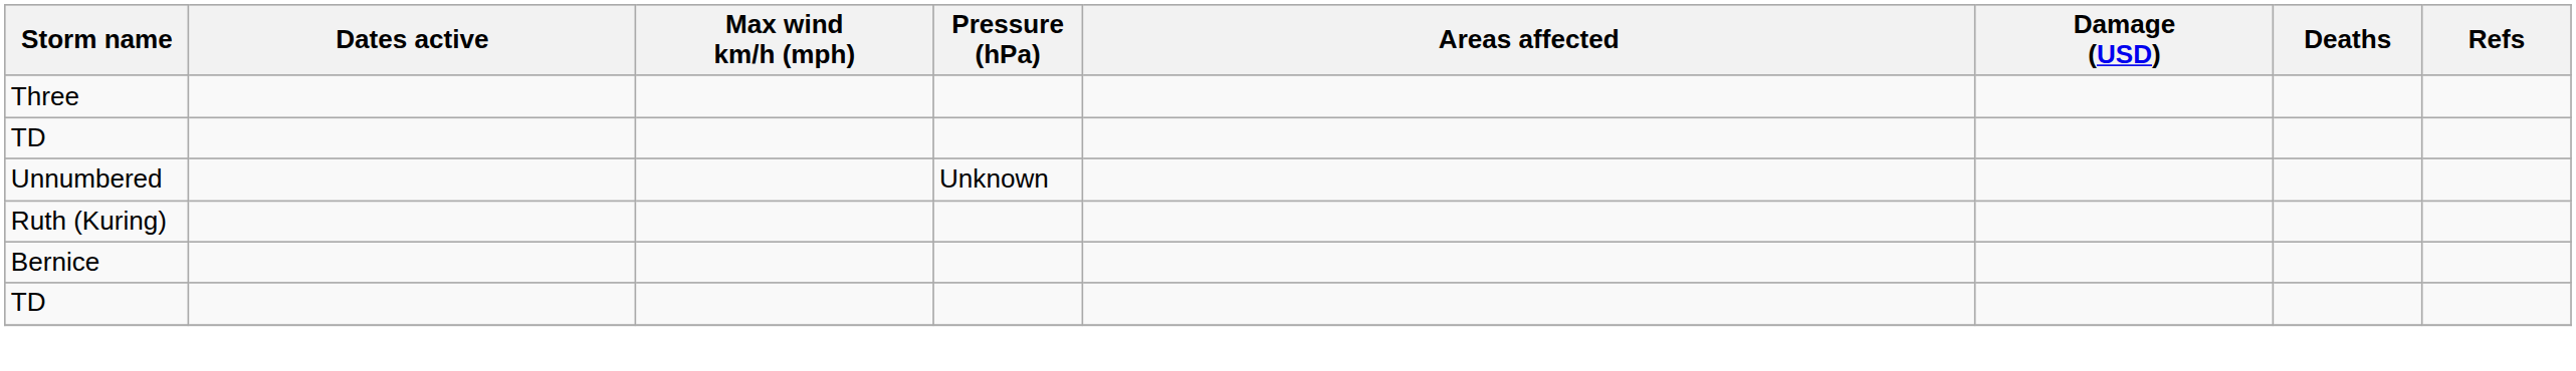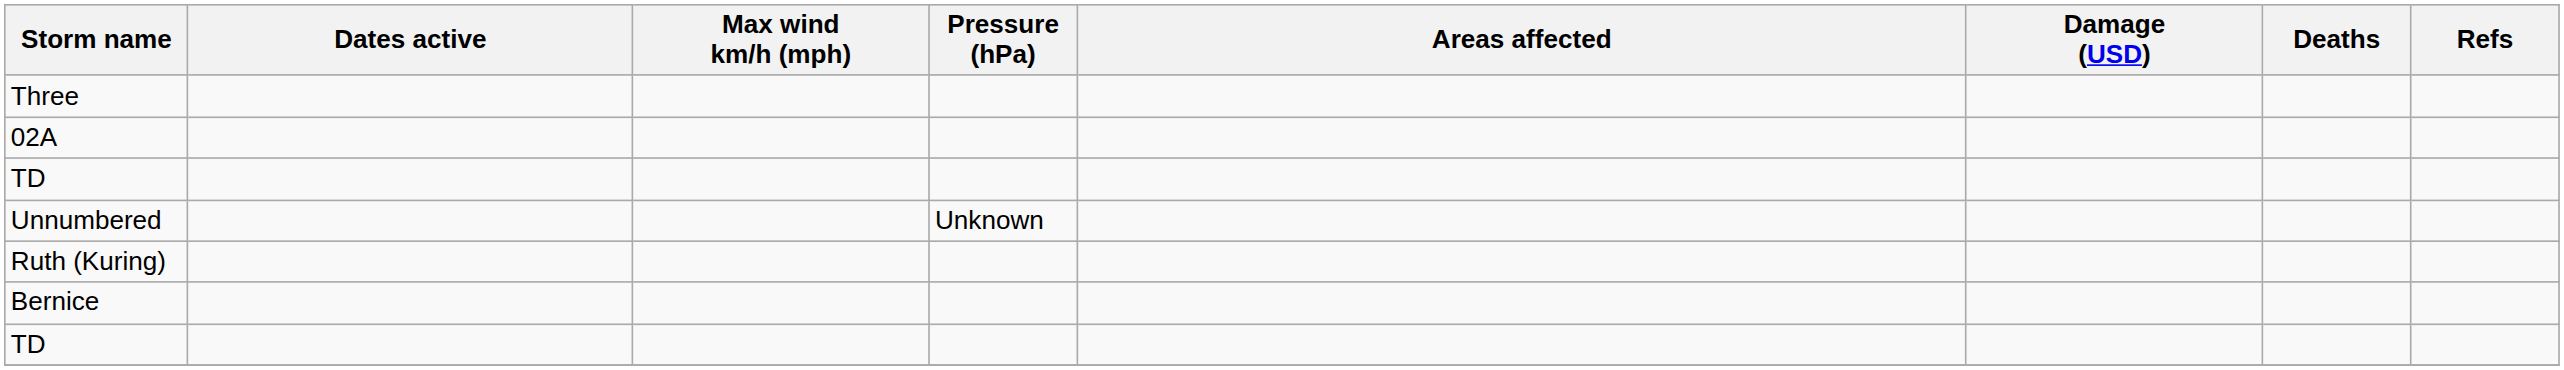 <table class="wikitable sortable">
 <tr>
 <th width="5%">Storm name</th>
 <th width="15%">Dates active</th>
 <th width="10%">Max wind<br>km/h (mph)</th>
 <th width="5%">Pressure<br>(hPa)</th>
 <th width="30%">Areas affected</th>
 <th width="10%">Damage<br>(<a href='#'>USD</a>)</th>
 <th width="5%">Deaths</th>
 <th width="5%">Refs</th>
 </tr>
 <tr>
 <td>Three</td>
+<td></td>
+<td></td>
+<td></td>
+<td></td>
+<td></td>
+<td></td>
+<td></td>
+</tr>
+<tr>
+<td>02A</td>
 <td></td>
 <td></td>
 <td></td>
 <td></td>
 <td></td>
 <td></td>
 <td></td>
 </tr>
 <tr>
 <td>TD</td>
 <td></td>
 <td></td>
 <td></td>
 <td></td>
 <td></td>
 <td></td>
 <td></td>
 </tr>
 <tr>
 <td>Unnumbered</td>
 <td></td>
 <td></td>
 <td>Unknown</td>
 <td></td>
 <td></td>
 <td></td>
 <td></td>
 </tr>
 <tr>
 <td>Ruth (Kuring)</td>
 <td></td>
 <td></td>
 <td></td>
 <td></td>
 <td></td>
 <td></td>
 <td></td>
 </tr>
 <tr>
 <td>Bernice</td>
 <td></td>
 <td></td>
 <td></td>
 <td></td>
 <td></td>
 <td></td>
 <td></td>
 </tr>
 <tr>
 <td>TD</td>
 <td></td>
 <td></td>
 <td></td>
 <td></td>
 <td></td>
 <td></td>
 <td></td>
 </tr>
 <tr>
 </tr>
 </table>
